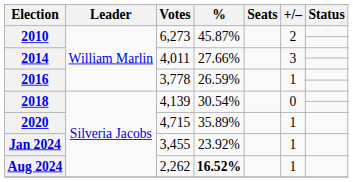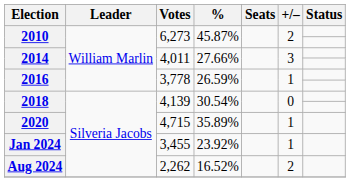 <table class=wikitable style=text-align:center>
 <tr>
 <th>Election</th>
 <th>Leader</th>
 <th>Votes</th>
 <th>%</th>
 <th>Seats</th>
 <th>+/–</th>
 <th>Status</th>
 </tr>
 <tr>
 <th rowspan=2><a href='#'>2010</a></th>
 <td rowspan=6><a href='#'>William Marlin</a></td>
 <td rowspan=2>6,273</td>
 <td rowspan=2>45.87%</td>
 <td rowspan=2></td>
 <td rowspan=2> 2</td>
 <td></td>
 </tr>
 <tr>
 <td></td>
 </tr>
 <tr>
 <th rowspan=2><a href='#'>2014</a></th>
 <td rowspan=2>4,011</td>
 <td rowspan=2>27.66%</td>
 <td rowspan=2></td>
 <td rowspan=2> 3</td>
 <td></td>
 </tr>
 <tr>
 <td></td>
 </tr>
 <tr>
 <th rowspan=2><a href='#'>2016</a></th>
 <td rowspan=2>3,778</td>
 <td rowspan=2>26.59%</td>
 <td rowspan=2></td>
 <td rowspan=2> 1</td>
 <td></td>
 </tr>
 <tr>
 <td></td>
 </tr>
 <tr>
 <th rowspan=2><a href='#'>2018</a></th>
 <td rowspan=5><a href='#'>Silveria Jacobs</a></td>
 <td rowspan=2>4,139</td>
 <td rowspan=2>30.54%</td>
 <td rowspan=2></td>
 <td rowspan=2> 0</td>
 <td></td>
 </tr>
 <tr>
 <td></td>
 </tr>
 <tr>
 <th><a href='#'>2020</a></th>
 <td>4,715</td>
 <td>35.89%</td>
 <td></td>
 <td> 1</td>
 <td></td>
 </tr>
 <tr>
 <th><a href='#'>Jan 2024</a></th>
 <td>3,455</td>
 <td>23.92%</td>
 <td></td>
 <td> 1</td>
 <td></td>
 </tr>
 <tr>
 <th><a href='#'>Aug 2024</a></th>
 <td>2,262</td>
-<td><strong>16.52%</strong></td>
+<td>16.52%</td>
 <td></td>
-<td> 1</td>
+<td> 2</td>
 <td></td>
 </tr>
 <tr>
 </tr>
 </table>
